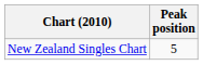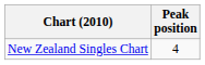 <table class="wikitable">
 <tr>
 <th>Chart (2010)</th>
 <th>Peak<br>position</th>
 </tr>
 <tr>
 <td><a href='#'>New Zealand Singles Chart</a></td>
-<td align="center">5</td>
+<td align="center">4</td>
 </tr>
 </table>
